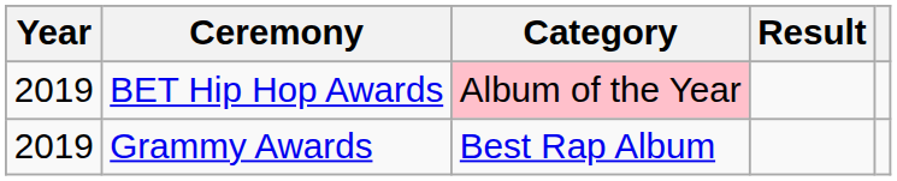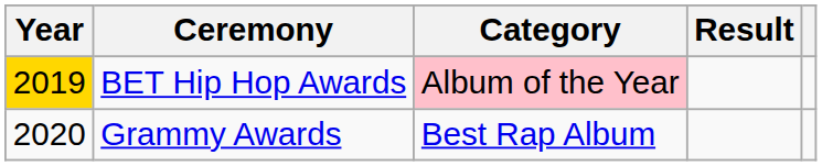 <table class="sortable wikitable">
 <tr>
 <th>Year</th>
 <th>Ceremony</th>
 <th>Category</th>
 <th>Result</th>
 <th class="unsortable"></th>
 </tr>
 <tr>
-<td>2019</td>
+<td style="background: gold;">2019</td>
 <td><a href='#'>BET Hip Hop Awards</a></td>
 <td style="background: pink;">Album of the Year</td>
 <td></td>
 <td></td>
 </tr>
 <tr>
-<td>2019</td>
+<td>2020</td>
 <td><a href='#'>Grammy Awards</a></td>
 <td><a href='#'>Best Rap Album</a></td>
 <td></td>
 <td></td>
 </tr>
 </table>
